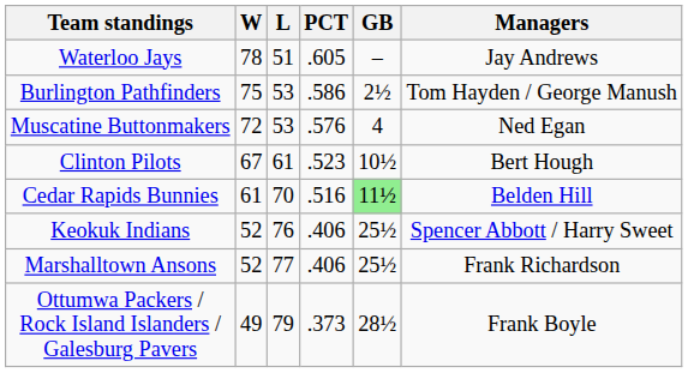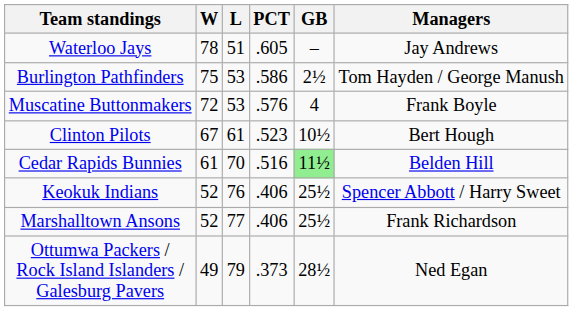 <table class="wikitable" style="text-align:center">
 <tr>
 <th>Team standings</th>
 <th>W</th>
 <th>L</th>
 <th>PCT</th>
 <th>GB</th>
 <th>Managers</th>
 </tr>
 <tr>
 <td><a href='#'>Waterloo Jays</a></td>
 <td>78</td>
 <td>51</td>
 <td>.605</td>
 <td>–</td>
 <td>Jay Andrews</td>
 </tr>
 <tr>
 <td><a href='#'>Burlington Pathfinders</a></td>
 <td>75</td>
 <td>53</td>
 <td>.586</td>
 <td>2½</td>
 <td>Tom Hayden / George Manush</td>
 </tr>
 <tr>
 <td><a href='#'>Muscatine Buttonmakers</a></td>
 <td>72</td>
 <td>53</td>
 <td>.576</td>
 <td>4</td>
-<td>Ned Egan</td>
+<td>Frank Boyle</td>
 </tr>
 <tr>
 <td><a href='#'>Clinton Pilots</a></td>
 <td>67</td>
 <td>61</td>
 <td>.523</td>
 <td>10½</td>
 <td>Bert Hough</td>
 </tr>
 <tr>
 <td><a href='#'>Cedar Rapids Bunnies</a></td>
 <td>61</td>
 <td>70</td>
 <td>.516</td>
 <td style="background: lightgreen;">11½</td>
 <td><a href='#'>Belden Hill</a></td>
 </tr>
 <tr>
 <td><a href='#'>Keokuk Indians</a></td>
 <td>52</td>
 <td>76</td>
 <td>.406</td>
 <td>25½</td>
 <td><a href='#'>Spencer Abbott</a> / Harry Sweet</td>
 </tr>
 <tr>
 <td><a href='#'>Marshalltown Ansons</a></td>
 <td>52</td>
 <td>77</td>
 <td>.406</td>
 <td>25½</td>
 <td>Frank Richardson</td>
 </tr>
 <tr>
 <td><a href='#'>Ottumwa Packers</a> /<br> <a href='#'>Rock Island Islanders</a> /<br> <a href='#'>Galesburg Pavers</a></td>
 <td>49</td>
 <td>79</td>
 <td>.373</td>
 <td>28½</td>
-<td>Frank Boyle</td>
+<td>Ned Egan</td>
 </tr>
 </table>
